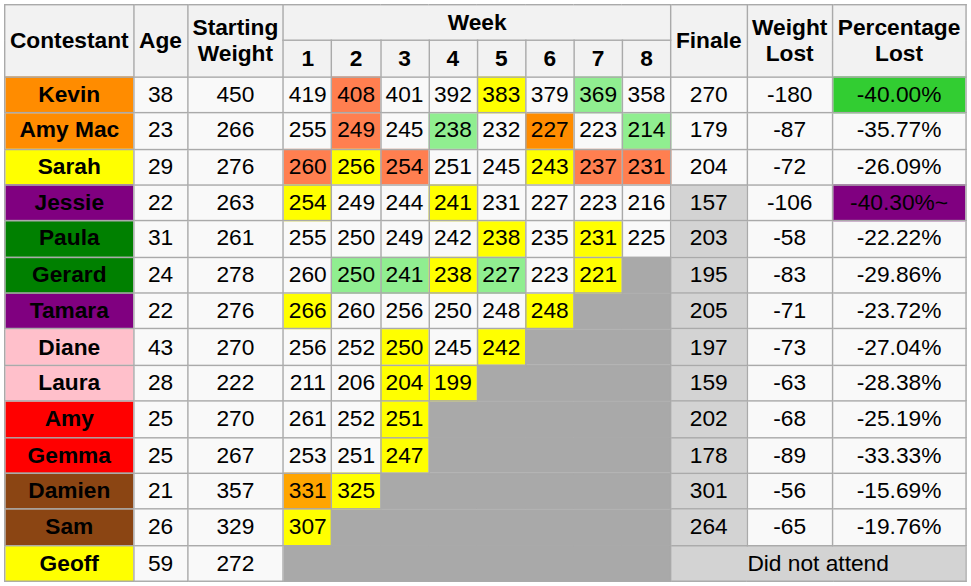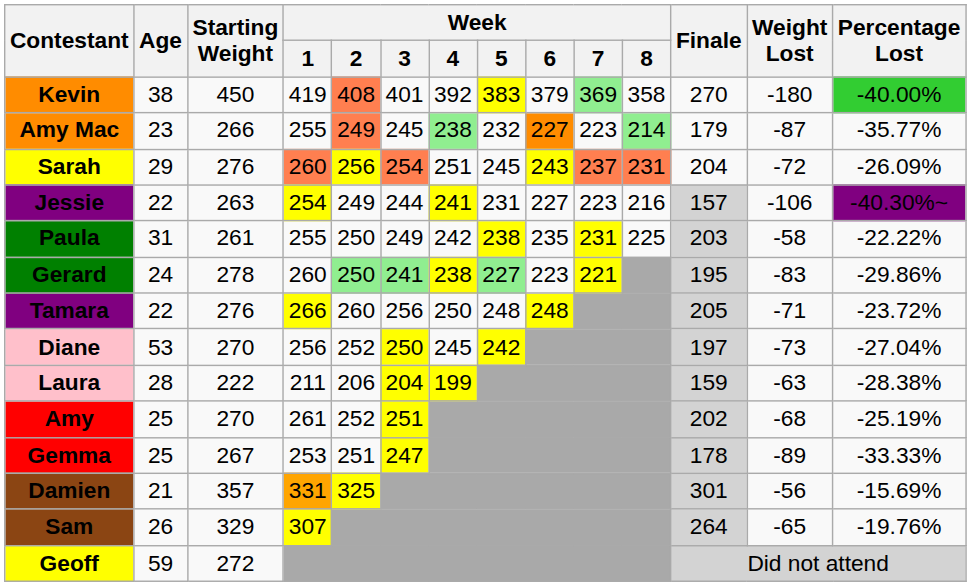 <table class="wikitable" style="text-align:center" align=center>
 <tr>
 <th rowspan=2>Contestant</th>
 <th rowspan=2>Age</th>
 <th rowspan=2>Starting<br>Weight</th>
 <th colspan=8>Week</th>
 <th rowspan=2>Finale</th>
 <th rowspan=2>Weight<br>Lost</th>
 <th rowspan=2>Percentage<br>Lost</th>
 </tr>
 <tr>
 <th>1</th>
 <th>2</th>
 <th>3</th>
 <th>4</th>
 <th>5</th>
 <th>6</th>
 <th>7</th>
 <th>8</th>
 </tr>
 <tr>
 <td bgcolor="darkorange"><span><strong>Kevin</strong></span></td>
 <td>38</td>
 <td>450</td>
 <td>419</td>
 <td bgcolor="coral">408</td>
 <td>401</td>
 <td>392</td>
 <td bgcolor="yellow">383</td>
 <td>379</td>
 <td bgcolor="lightgreen">369</td>
 <td>358</td>
 <td>270</td>
 <td>-180</td>
 <td bgcolor="limegreen">-40.00%</td>
 </tr>
 <tr>
 <td bgcolor="darkorange"><span><strong>Amy Mac</strong></span></td>
 <td>23</td>
 <td>266</td>
 <td>255</td>
 <td bgcolor="coral">249</td>
 <td>245</td>
 <td bgcolor="lightgreen">238</td>
 <td>232</td>
 <td bgcolor="darkorange">227</td>
 <td>223</td>
 <td bgcolor="lightgreen">214</td>
 <td>179</td>
 <td>-87</td>
 <td>-35.77%</td>
 </tr>
 <tr>
 <td bgcolor="yellow"><span><strong>Sarah</strong></span></td>
 <td>29</td>
 <td>276</td>
 <td bgcolor="coral">260</td>
 <td bgcolor="yellow">256</td>
 <td bgcolor="coral">254</td>
 <td>251</td>
 <td>245</td>
 <td bgcolor="yellow">243</td>
 <td bgcolor="coral">237</td>
 <td bgcolor="coral">231</td>
 <td>204</td>
 <td>-72</td>
 <td>-26.09%</td>
 </tr>
 <tr>
 <td bgcolor="purple"><span><strong>Jessie</strong></span></td>
 <td>22</td>
 <td>263</td>
 <td bgcolor="yellow">254</td>
 <td>249</td>
 <td>244</td>
 <td bgcolor="yellow">241</td>
 <td>231</td>
 <td>227</td>
 <td>223</td>
 <td>216</td>
 <td bgcolor="lightgrey">157</td>
 <td>-106</td>
 <td bgcolor="purple">-40.30%~</td>
 </tr>
 <tr>
 <td bgcolor="green"><span><strong>Paula</strong></span></td>
 <td>31</td>
 <td>261</td>
 <td>255</td>
 <td>250</td>
 <td>249</td>
 <td>242</td>
 <td bgcolor="yellow">238</td>
 <td>235</td>
 <td bgcolor="yellow">231</td>
 <td>225</td>
 <td bgcolor="lightgrey">203</td>
 <td>-58</td>
 <td>-22.22%</td>
 </tr>
 <tr>
 <td bgcolor="green"><span><strong>Gerard</strong></span></td>
 <td>24</td>
 <td>278</td>
 <td>260</td>
 <td bgcolor="lightgreen">250</td>
 <td bgcolor="lightgreen">241</td>
 <td bgcolor="yellow">238</td>
 <td bgcolor="lightgreen">227</td>
 <td>223</td>
 <td bgcolor="yellow">221</td>
 <td bgcolor="darkgrey" colspan="1"></td>
 <td bgcolor="lightgrey">195</td>
 <td>-83</td>
 <td>-29.86%</td>
 </tr>
 <tr>
 <td bgcolor="purple"><span><strong>Tamara</strong></span></td>
 <td>22</td>
 <td>276</td>
 <td bgcolor="yellow">266</td>
 <td>260</td>
 <td>256</td>
 <td>250</td>
 <td>248</td>
 <td bgcolor="yellow">248</td>
 <td bgcolor="darkgrey" colspan="2"></td>
 <td bgcolor="lightgrey">205</td>
 <td>-71</td>
 <td>-23.72%</td>
 </tr>
 <tr>
 <td bgcolor="pink"><span><strong>Diane</strong></span></td>
-<td>43</td>
+<td>53</td>
 <td>270</td>
 <td>256</td>
 <td>252</td>
 <td bgcolor="yellow">250</td>
 <td>245</td>
 <td bgcolor="yellow">242</td>
 <td bgcolor="darkgrey" colspan="3"></td>
 <td bgcolor="lightgrey">197</td>
 <td>-73</td>
 <td>-27.04%</td>
 </tr>
 <tr>
 <td bgcolor="pink"><span><strong>Laura</strong></span></td>
 <td>28</td>
 <td>222</td>
 <td>211</td>
 <td>206</td>
 <td bgcolor="yellow">204</td>
 <td bgcolor="yellow">199</td>
 <td bgcolor="darkgrey" colspan="4"></td>
 <td bgcolor="lightgrey">159</td>
 <td>-63</td>
 <td>-28.38%</td>
 </tr>
 <tr>
 <td bgcolor="red"><span><strong>Amy</strong></span></td>
 <td>25</td>
 <td>270</td>
 <td>261</td>
 <td>252</td>
 <td bgcolor="yellow">251</td>
 <td bgcolor="darkgrey" colspan="5"></td>
 <td bgcolor="lightgrey">202</td>
 <td>-68</td>
 <td>-25.19%</td>
 </tr>
 <tr>
 <td bgcolor="red"><span><strong>Gemma</strong></span></td>
 <td>25</td>
 <td>267</td>
 <td>253</td>
 <td>251</td>
 <td bgcolor="yellow">247</td>
 <td bgcolor="darkgrey" colspan="5"></td>
 <td bgcolor="lightgrey">178</td>
 <td>-89</td>
 <td>-33.33%</td>
 </tr>
 <tr>
 <td bgcolor="saddlebrown"><span><strong>Damien</strong></span></td>
 <td>21</td>
 <td>357</td>
 <td bgcolor="orange">331</td>
 <td bgcolor="yellow">325</td>
 <td bgcolor="darkgrey" colspan="6"></td>
 <td bgcolor="lightgrey">301</td>
 <td>-56</td>
 <td>-15.69%</td>
 </tr>
 <tr>
 <td bgcolor="saddlebrown"><span><strong>Sam</strong></span></td>
 <td>26</td>
 <td>329</td>
 <td bgcolor="yellow">307</td>
 <td bgcolor="darkgrey" colspan="7"></td>
 <td bgcolor="lightgrey">264</td>
 <td>-65</td>
 <td>-19.76%</td>
 </tr>
 <tr>
 <td bgcolor="yellow"><span><strong>Geoff</strong></span></td>
 <td>59</td>
 <td>272</td>
 <td bgcolor="darkgrey" colspan="8"></td>
 <td colspan="3" bgcolor="lightgrey">Did not attend</td>
 </tr>
 </table>
